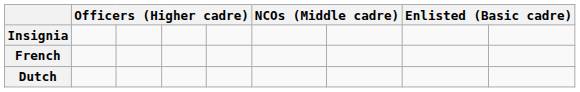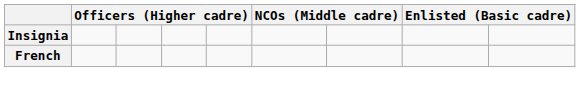 <table class="wikitable">
 <tr>
 <th></th>
 <th colspan="4">Officers (Higher cadre)</th>
 <th colspan="2">NCOs (Middle cadre)</th>
 <th colspan="2">Enlisted (Basic cadre)</th>
 </tr>
 <tr style="text-align:center;">
 <th>Insignia</th>
 <td></td>
 <td></td>
 <td></td>
 <td></td>
 <td></td>
 <td></td>
 <td></td>
 <td></td>
 </tr>
 <tr style="text-align:center;">
 <th>French</th>
 <td></td>
 <td></td>
 <td></td>
 <td></td>
 <td></td>
 <td></td>
 <td></td>
 <td></td>
 </tr>
-<tr style="text-align:center;">
-<th>Dutch</th>
-<td></td>
-<td></td>
-<td></td>
-<td></td>
-<td></td>
-<td></td>
-<td></td>
-<td></td>
-</tr>
 </table>
